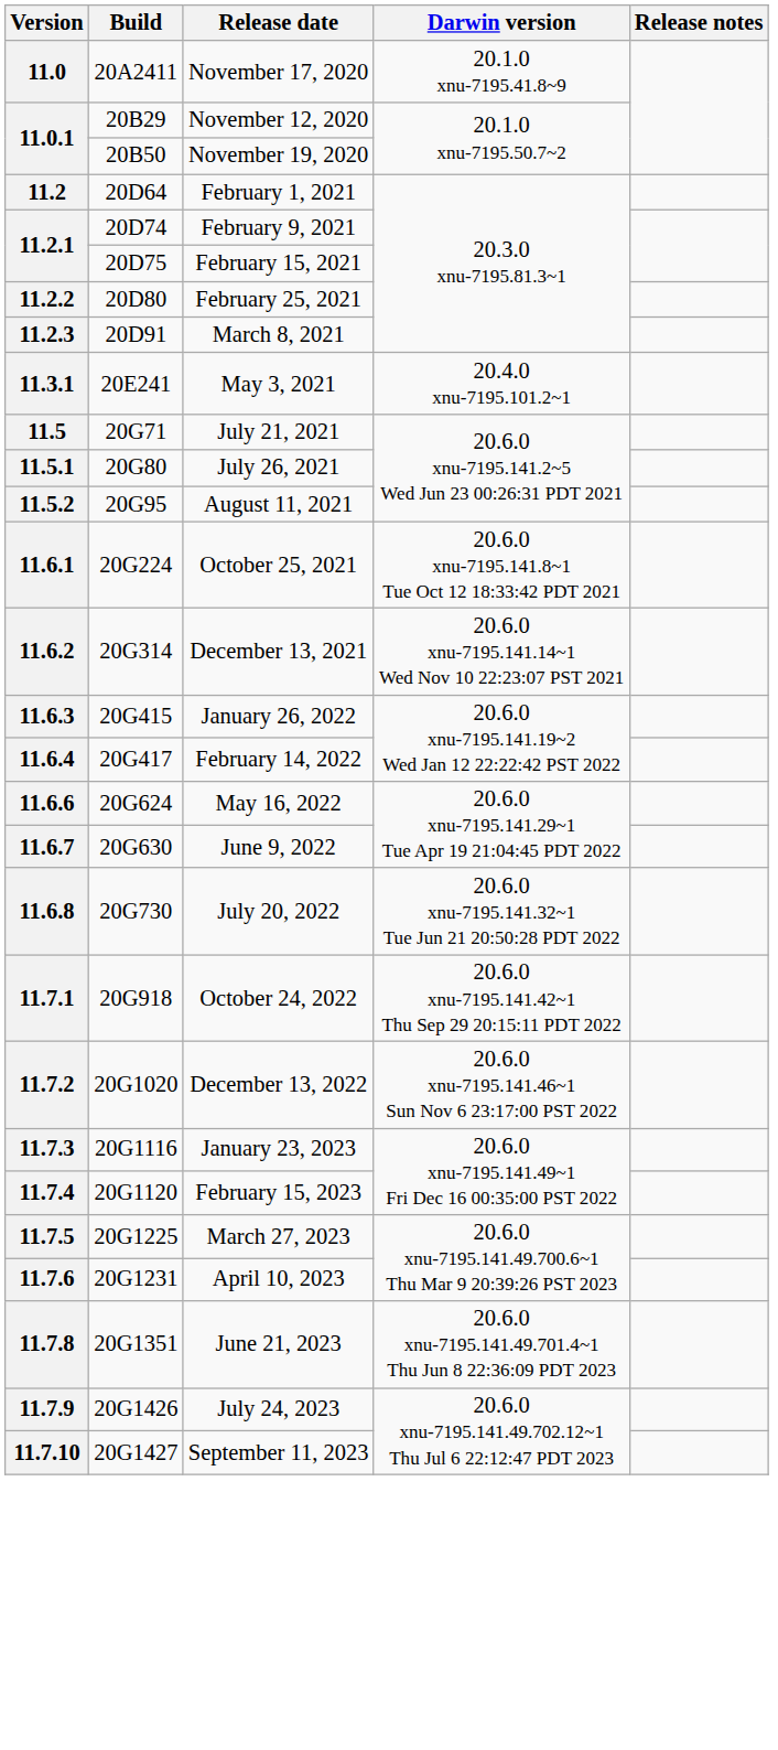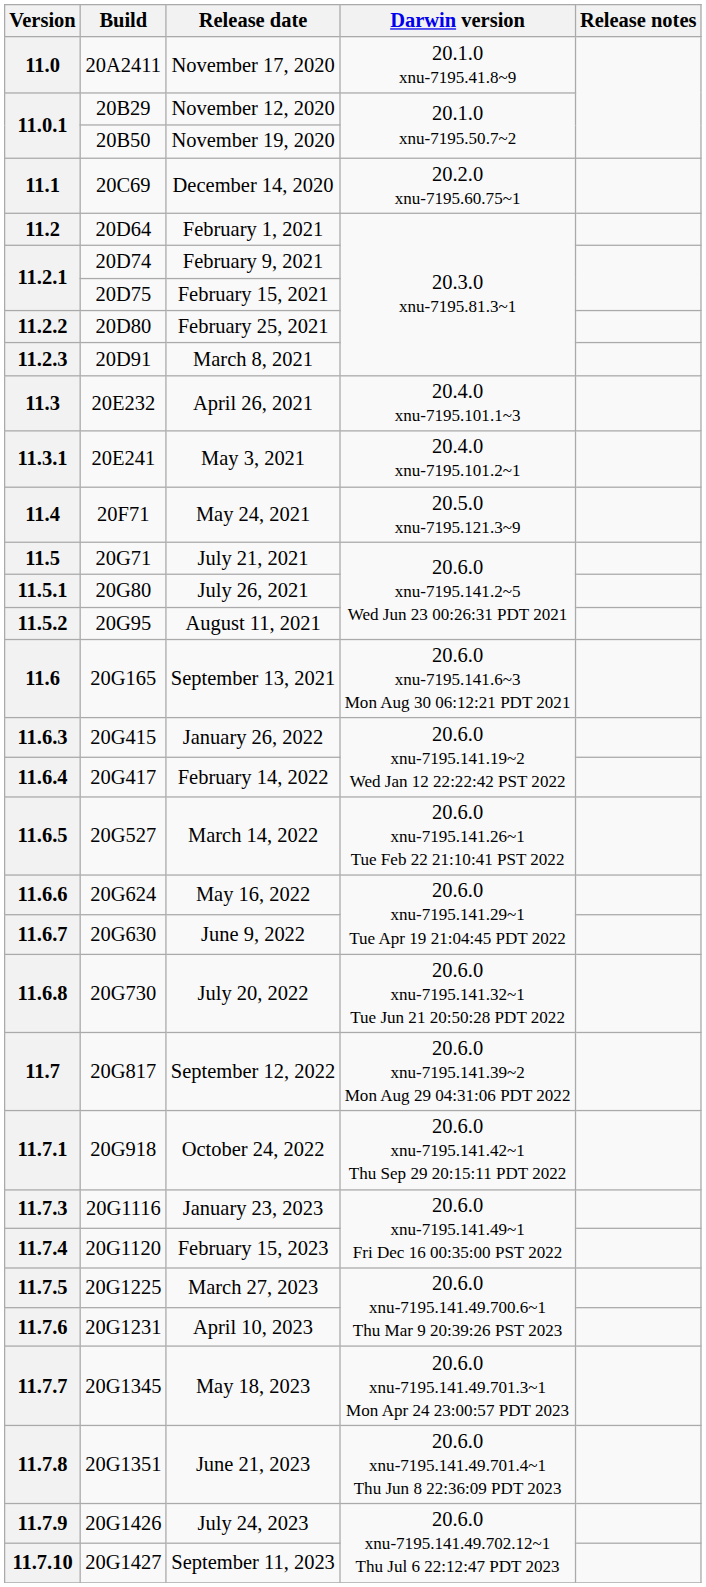 <table class=wikitable style=text-align:center>
 <tr>
 <th>Version</th>
 <th>Build</th>
 <th>Release date</th>
 <th><a href='#'>Darwin</a> version</th>
 <th>Release notes</th>
 </tr>
 <tr>
 <th>11.0</th>
 <td>20A2411</td>
 <td>November 17, 2020</td>
 <td>20.1.0<br><small>xnu-7195.41.8~9</small></td>
 <td rowspan=3><br></td>
 </tr>
 <tr>
 <th rowspan="2">11.0.1</th>
 <td>20B29</td>
 <td>November 12, 2020</td>
 <td rowspan=2>20.1.0<br><small>xnu-7195.50.7~2</small></td>
 </tr>
 <tr>
 <td>20B50</td>
 <td>November 19, 2020</td>
+</tr>
+<tr>
+<th>11.1</th>
+<td>20C69</td>
+<td>December 14, 2020</td>
+<td>20.2.0<br><small>xnu-7195.60.75~1</small></td>
+<td><br></td>
 </tr>
 <tr>
 <th>11.2</th>
 <td>20D64</td>
 <td>February 1, 2021</td>
 <td rowspan=5>20.3.0<br><small>xnu-7195.81.3~1</small></td>
 <td><br></td>
 </tr>
 <tr>
 <th rowspan="2">11.2.1</th>
 <td>20D74</td>
 <td>February 9, 2021</td>
 <td rowspan=2><br></td>
 </tr>
 <tr>
 <td>20D75</td>
 <td>February 15, 2021</td>
 </tr>
 <tr>
 <th>11.2.2</th>
 <td>20D80</td>
 <td>February 25, 2021</td>
 <td></td>
 </tr>
 <tr>
 <th>11.2.3</th>
 <td>20D91</td>
 <td>March 8, 2021</td>
 <td><br></td>
 </tr>
 <tr>
+<th>11.3</th>
+<td>20E232</td>
+<td>April 26, 2021</td>
+<td>20.4.0<br><small>xnu-7195.101.1~3</small></td>
+<td><br></td>
+</tr>
+<tr>
 <th>11.3.1</th>
 <td>20E241</td>
 <td>May 3, 2021</td>
 <td>20.4.0<br><small>xnu-7195.101.2~1</small></td>
+<td><br></td>
+</tr>
+<tr>
+<th>11.4</th>
+<td>20F71</td>
+<td>May 24, 2021</td>
+<td>20.5.0<br><small>xnu-7195.121.3~9</small></td>
 <td><br></td>
 </tr>
 <tr>
 <th>11.5</th>
 <td>20G71</td>
 <td>July 21, 2021</td>
 <td rowspan=3>20.6.0<br><small>xnu-7195.141.2~5<br>Wed Jun 23 00:26:31 PDT 2021</small></td>
 <td><br></td>
 </tr>
 <tr>
 <th>11.5.1</th>
 <td>20G80</td>
 <td>July 26, 2021</td>
 <td><br></td>
 </tr>
 <tr>
 <th>11.5.2</th>
 <td>20G95</td>
 <td>August 11, 2021</td>
 <td></td>
 </tr>
 <tr>
-<th>11.6.1</th>
-<td>20G224</td>
-<td>October 25, 2021</td>
-<td>20.6.0<br><small>xnu-7195.141.8~1<br>Tue Oct 12 18:33:42 PDT 2021</small></td>
-<td><br></td>
-</tr>
-<tr>
-<th>11.6.2</th>
-<td>20G314</td>
-<td>December 13, 2021</td>
-<td>20.6.0<br><small>xnu-7195.141.14~1<br>Wed Nov 10 22:23:07 PST 2021</small></td>
+<th>11.6</th>
+<td>20G165</td>
+<td>September 13, 2021</td>
+<td>20.6.0<br><small>xnu-7195.141.6~3<br>Mon Aug 30 06:12:21 PDT 2021</small></td>
 <td><br></td>
 </tr>
 <tr>
 <th>11.6.3</th>
 <td>20G415</td>
 <td>January 26, 2022</td>
 <td rowspan=2>20.6.0<br><small>xnu-7195.141.19~2<br>Wed Jan 12 22:22:42 PST 2022</small></td>
 <td><br></td>
 </tr>
 <tr>
 <th>11.6.4</th>
 <td>20G417</td>
 <td>February 14, 2022</td>
 <td></td>
+</tr>
+<tr>
+<th>11.6.5</th>
+<td>20G527</td>
+<td>March 14, 2022</td>
+<td>20.6.0<br><small>xnu-7195.141.26~1<br>Tue Feb 22 21:10:41 PST 2022</small></td>
+<td><br></td>
 </tr>
 <tr>
 <th>11.6.6</th>
 <td>20G624</td>
 <td>May 16, 2022</td>
 <td rowspan=2>20.6.0<br><small>xnu-7195.141.29~1<br>Tue Apr 19 21:04:45 PDT 2022</small></td>
 <td><br></td>
 </tr>
 <tr>
 <th>11.6.7</th>
 <td>20G630</td>
 <td>June 9, 2022</td>
 <td></td>
 </tr>
 <tr>
 <th>11.6.8</th>
 <td>20G730</td>
 <td>July 20, 2022</td>
 <td>20.6.0<br><small>xnu-7195.141.32~1<br>Tue Jun 21 20:50:28 PDT 2022</small></td>
 <td><br></td>
 </tr>
 <tr>
+<th>11.7</th>
+<td>20G817</td>
+<td>September 12, 2022</td>
+<td>20.6.0<br><small>xnu-7195.141.39~2<br>Mon Aug 29 04:31:06 PDT 2022</small></td>
+<td><br></td>
+</tr>
+<tr>
 <th>11.7.1</th>
 <td>20G918</td>
 <td>October 24, 2022</td>
 <td>20.6.0<br><small>xnu-7195.141.42~1<br>Thu Sep 29 20:15:11 PDT 2022</small></td>
-<td><br></td>
-</tr>
-<tr>
-<th>11.7.2</th>
-<td>20G1020</td>
-<td>December 13, 2022</td>
-<td>20.6.0<br><small>xnu-7195.141.46~1<br>Sun Nov 6 23:17:00 PST 2022</small></td>
 <td><br></td>
 </tr>
 <tr>
 <th>11.7.3</th>
 <td>20G1116</td>
 <td>January 23, 2023</td>
 <td rowspan=2>20.6.0<br><small>xnu-7195.141.49~1<br>Fri Dec 16 00:35:00 PST 2022</small></td>
 <td><br></td>
 </tr>
 <tr>
 <th>11.7.4</th>
 <td>20G1120</td>
 <td>February 15, 2023</td>
 <td></td>
 </tr>
 <tr>
 <th>11.7.5</th>
 <td>20G1225</td>
 <td>March 27, 2023</td>
 <td rowspan="2">20.6.0<br><small>xnu-7195.141.49.700.6~1<br>Thu Mar 9 20:39:26 PST 2023</small></td>
 <td><br></td>
 </tr>
 <tr>
 <th>11.7.6</th>
 <td>20G1231</td>
 <td>April 10, 2023</td>
 <td><br></td>
 </tr>
 <tr>
+<th>11.7.7</th>
+<td>20G1345</td>
+<td>May 18, 2023</td>
+<td>20.6.0<br><small>xnu-7195.141.49.701.3~1<br>Mon Apr 24 23:00:57 PDT 2023</small></td>
+<td><br></td>
+</tr>
+<tr>
 <th>11.7.8</th>
 <td>20G1351</td>
 <td>June 21, 2023</td>
 <td>20.6.0<br><small>xnu-7195.141.49.701.4~1<br>Thu Jun 8 22:36:09 PDT 2023</small></td>
 <td><br></td>
 </tr>
 <tr>
 <th>11.7.9</th>
 <td>20G1426</td>
 <td>July 24, 2023</td>
 <td rowspan=2>20.6.0<br><small>xnu-7195.141.49.702.12~1<br>Thu Jul 6 22:12:47 PDT 2023</small></td>
 <td><br></td>
 </tr>
 <tr>
 <th>11.7.10</th>
 <td>20G1427</td>
 <td>September 11, 2023</td>
 <td><br></td>
 </tr>
 </table>
